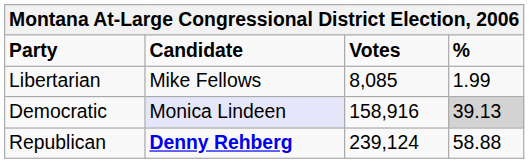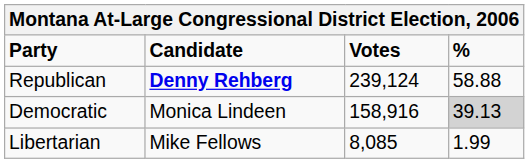 <table class="wikitable">
 <tr>
 <th colspan="4">Montana At-Large Congressional District Election, 2006</th>
 </tr>
 <tr>
 <td><strong>Party</strong></td>
 <td><strong>Candidate</strong></td>
 <td><strong>Votes</strong></td>
 <td><strong>%</strong></td>
 </tr>
 <tr>
+<td>Republican</td>
+<td><strong><a href='#'>Denny Rehberg</a></strong></td>
+<td>239,124</td>
+<td>58.88</td>
+</tr>
+<tr>
+<td>Democratic</td>
+<td>Monica Lindeen</td>
+<td>158,916</td>
+<td style="background: lightgrey;">39.13</td>
+</tr>
+<tr>
 <td>Libertarian</td>
 <td>Mike Fellows</td>
 <td>8,085</td>
 <td>1.99</td>
 </tr>
-<tr>
-<td>Democratic</td>
-<td style="background: lavender;">Monica Lindeen</td>
-<td>158,916</td>
-<td style="background: lightgrey;">39.13</td>
-</tr>
-<tr>
-<td>Republican</td>
-<td><strong><a href='#'>Denny Rehberg</a></strong></td>
-<td>239,124</td>
-<td>58.88</td>
-</tr>
 </table>
